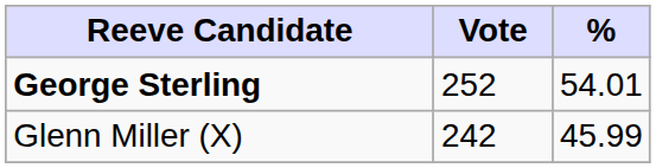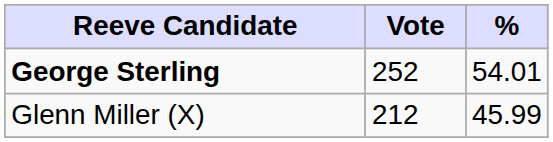 <table class="wikitable">
 <tr>
 <th style="background:#ddf; width:200px;">Reeve Candidate</th>
 <th style="background:#ddf; width:50px;">Vote</th>
 <th style="background:#ddf; width:30px;">%</th>
 </tr>
 <tr>
 <td><strong>George Sterling</strong></td>
 <td>252</td>
 <td>54.01</td>
 </tr>
 <tr>
 <td>Glenn Miller (X)</td>
-<td>242</td>
+<td>212</td>
 <td>45.99</td>
 </tr>
 </table>
